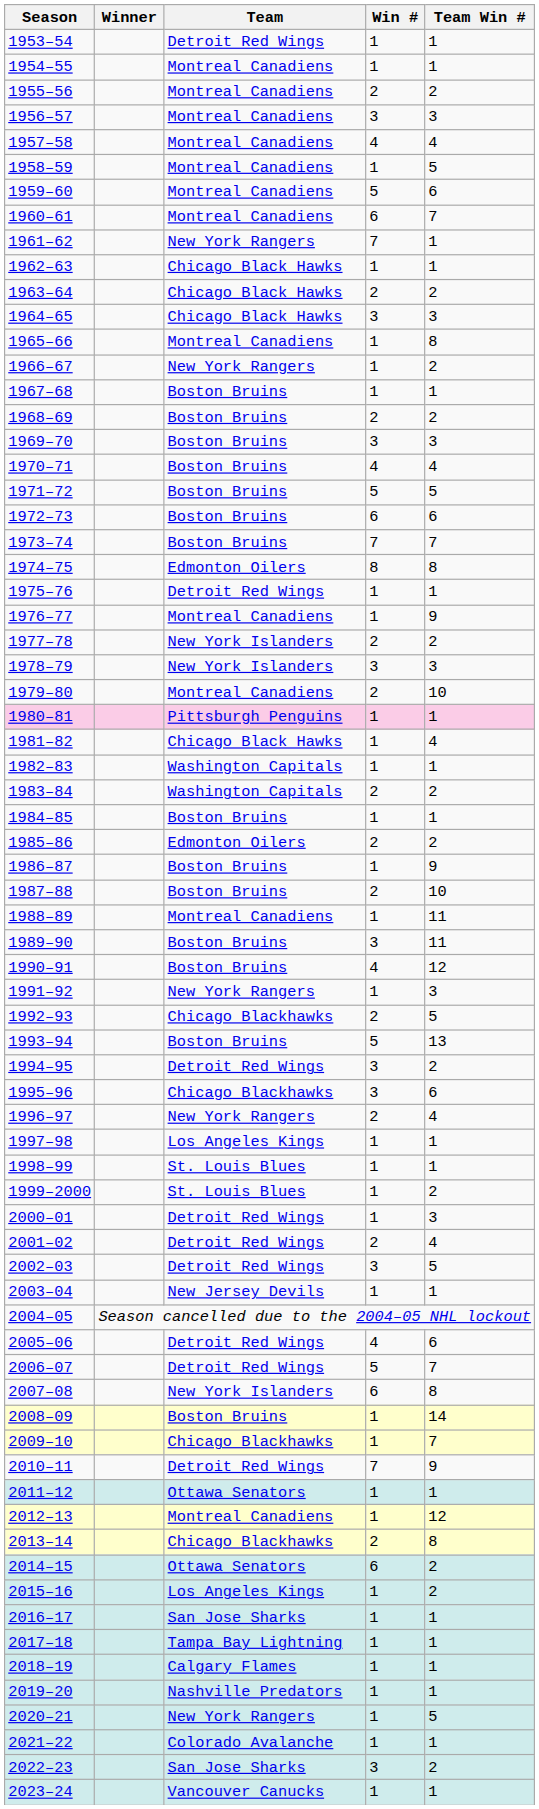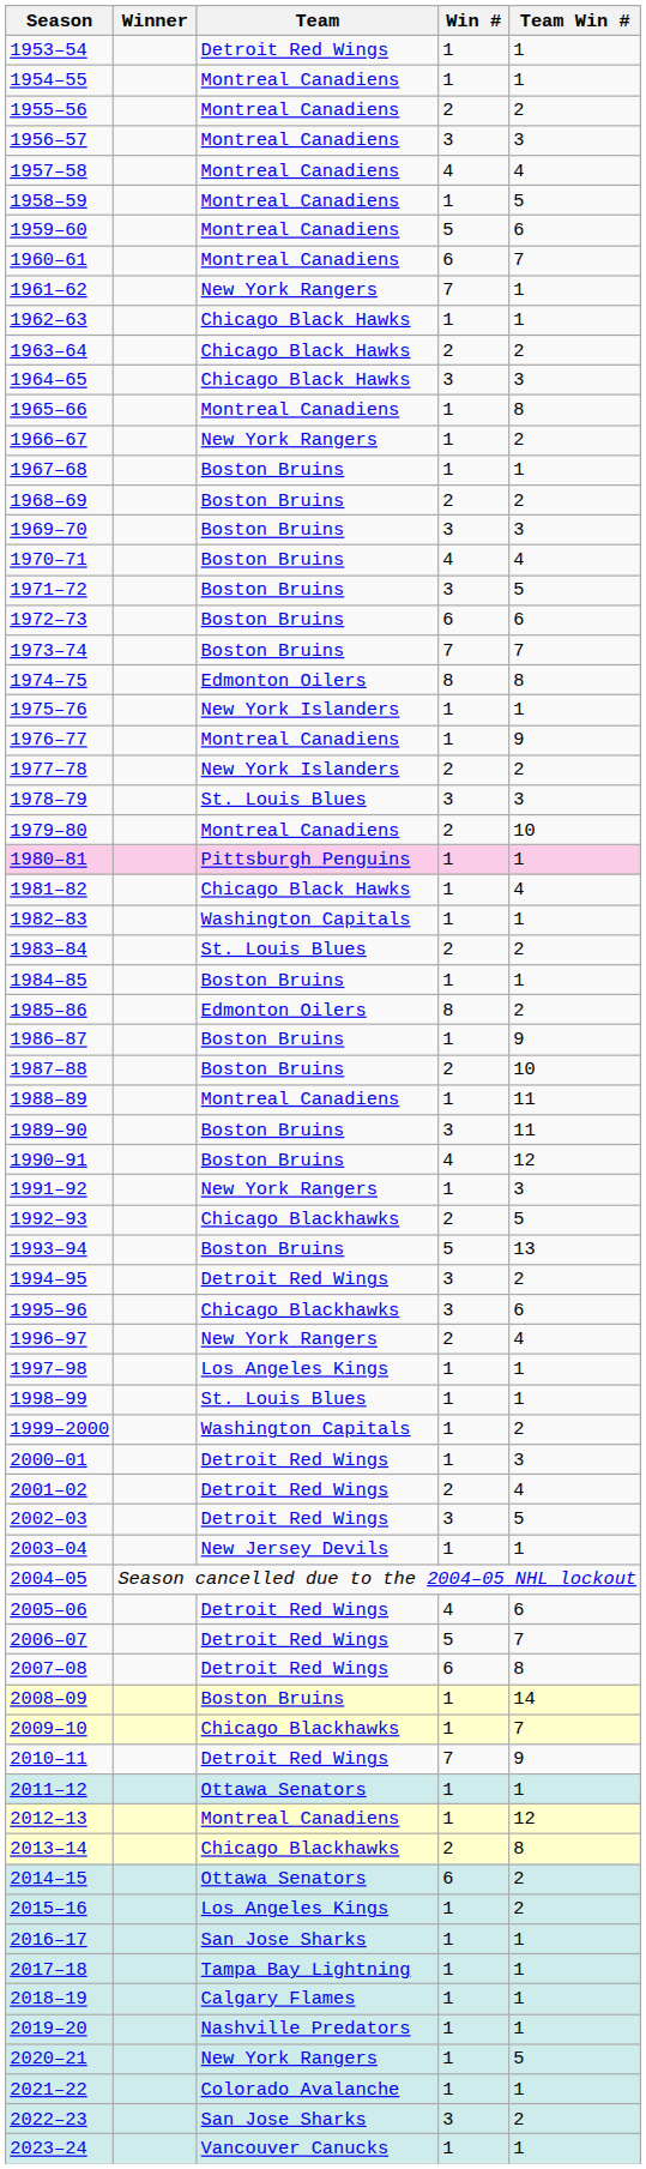 <table class="wikitable sortable">
 <tr>
 <th>Season</th>
 <th>Winner</th>
 <th>Team</th>
 <th>Win #</th>
 <th>Team Win #</th>
 </tr>
 <tr>
 <td><a href='#'>1953–54</a></td>
 <td></td>
 <td><a href='#'>Detroit Red Wings</a></td>
 <td>1</td>
 <td>1</td>
 </tr>
 <tr>
 <td><a href='#'>1954–55</a></td>
 <td></td>
 <td><a href='#'>Montreal Canadiens</a></td>
 <td>1</td>
 <td>1</td>
 </tr>
 <tr>
 <td><a href='#'>1955–56</a></td>
 <td></td>
 <td><a href='#'>Montreal Canadiens</a></td>
 <td>2</td>
 <td>2</td>
 </tr>
 <tr>
 <td><a href='#'>1956–57</a></td>
 <td></td>
 <td><a href='#'>Montreal Canadiens</a></td>
 <td>3</td>
 <td>3</td>
 </tr>
 <tr>
 <td><a href='#'>1957–58</a></td>
 <td></td>
 <td><a href='#'>Montreal Canadiens</a></td>
 <td>4</td>
 <td>4</td>
 </tr>
 <tr>
 <td><a href='#'>1958–59</a></td>
 <td></td>
 <td><a href='#'>Montreal Canadiens</a></td>
 <td>1</td>
 <td>5</td>
 </tr>
 <tr>
 <td><a href='#'>1959–60</a></td>
 <td></td>
 <td><a href='#'>Montreal Canadiens</a></td>
 <td>5</td>
 <td>6</td>
 </tr>
 <tr>
 <td><a href='#'>1960–61</a></td>
 <td></td>
 <td><a href='#'>Montreal Canadiens</a></td>
 <td>6</td>
 <td>7</td>
 </tr>
 <tr>
 <td><a href='#'>1961–62</a></td>
 <td></td>
 <td><a href='#'>New York Rangers</a></td>
 <td>7</td>
 <td>1</td>
 </tr>
 <tr>
 <td><a href='#'>1962–63</a></td>
 <td></td>
 <td><a href='#'>Chicago Black Hawks</a></td>
 <td>1</td>
 <td>1</td>
 </tr>
 <tr>
 <td><a href='#'>1963–64</a></td>
 <td></td>
 <td><a href='#'>Chicago Black Hawks</a></td>
 <td>2</td>
 <td>2</td>
 </tr>
 <tr>
 <td><a href='#'>1964–65</a></td>
 <td></td>
 <td><a href='#'>Chicago Black Hawks</a></td>
 <td>3</td>
 <td>3</td>
 </tr>
 <tr>
 <td><a href='#'>1965–66</a></td>
 <td></td>
 <td><a href='#'>Montreal Canadiens</a></td>
 <td>1</td>
 <td>8</td>
 </tr>
 <tr>
 <td><a href='#'>1966–67</a></td>
 <td></td>
 <td><a href='#'>New York Rangers</a></td>
 <td>1</td>
 <td>2</td>
 </tr>
 <tr>
 <td><a href='#'>1967–68</a></td>
 <td></td>
 <td><a href='#'>Boston Bruins</a></td>
 <td>1</td>
 <td>1</td>
 </tr>
 <tr>
 <td><a href='#'>1968–69</a></td>
 <td></td>
 <td><a href='#'>Boston Bruins</a></td>
 <td>2</td>
 <td>2</td>
 </tr>
 <tr>
 <td><a href='#'>1969–70</a></td>
 <td></td>
 <td><a href='#'>Boston Bruins</a></td>
 <td>3</td>
 <td>3</td>
 </tr>
 <tr>
 <td><a href='#'>1970–71</a></td>
 <td></td>
 <td><a href='#'>Boston Bruins</a></td>
 <td>4</td>
 <td>4</td>
 </tr>
 <tr>
 <td><a href='#'>1971–72</a></td>
 <td></td>
 <td><a href='#'>Boston Bruins</a></td>
-<td>5</td>
+<td>3</td>
 <td>5</td>
 </tr>
 <tr>
 <td><a href='#'>1972–73</a></td>
 <td></td>
 <td><a href='#'>Boston Bruins</a></td>
 <td>6</td>
 <td>6</td>
 </tr>
 <tr>
 <td><a href='#'>1973–74</a></td>
 <td></td>
 <td><a href='#'>Boston Bruins</a></td>
 <td>7</td>
 <td>7</td>
 </tr>
 <tr>
 <td><a href='#'>1974–75</a></td>
 <td></td>
 <td><a href='#'>Edmonton Oilers</a></td>
 <td>8</td>
 <td>8</td>
 </tr>
 <tr>
 <td><a href='#'>1975–76</a></td>
 <td></td>
-<td><a href='#'>Detroit Red Wings</a></td>
+<td><a href='#'>New York Islanders</a></td>
 <td>1</td>
 <td>1</td>
 </tr>
 <tr>
 <td><a href='#'>1976–77</a></td>
 <td></td>
 <td><a href='#'>Montreal Canadiens</a></td>
 <td>1</td>
 <td>9</td>
 </tr>
 <tr>
 <td><a href='#'>1977–78</a></td>
 <td></td>
 <td><a href='#'>New York Islanders</a></td>
 <td>2</td>
 <td>2</td>
 </tr>
 <tr>
 <td><a href='#'>1978–79</a></td>
 <td></td>
-<td><a href='#'>New York Islanders</a></td>
+<td><a href='#'>St. Louis Blues</a></td>
 <td>3</td>
 <td>3</td>
 </tr>
 <tr>
 <td><a href='#'>1979–80</a></td>
 <td></td>
 <td><a href='#'>Montreal Canadiens</a></td>
 <td>2</td>
 <td>10</td>
 </tr>
 <tr bgcolor="#fbcce7">
 <td><a href='#'>1980–81</a></td>
 <td></td>
 <td><a href='#'>Pittsburgh Penguins</a></td>
 <td>1</td>
 <td>1</td>
 </tr>
 <tr>
 <td><a href='#'>1981–82</a></td>
 <td></td>
 <td><a href='#'>Chicago Black Hawks</a></td>
 <td>1</td>
 <td>4</td>
 </tr>
 <tr>
 <td><a href='#'>1982–83</a></td>
 <td></td>
 <td><a href='#'>Washington Capitals</a></td>
 <td>1</td>
 <td>1</td>
 </tr>
 <tr>
 <td><a href='#'>1983–84</a></td>
 <td></td>
-<td><a href='#'>Washington Capitals</a></td>
+<td><a href='#'>St. Louis Blues</a></td>
 <td>2</td>
 <td>2</td>
 </tr>
 <tr>
 <td><a href='#'>1984–85</a></td>
 <td></td>
 <td><a href='#'>Boston Bruins</a></td>
 <td>1</td>
 <td>1</td>
 </tr>
 <tr>
 <td><a href='#'>1985–86</a></td>
 <td></td>
 <td><a href='#'>Edmonton Oilers</a></td>
-<td>2</td>
+<td>8</td>
 <td>2</td>
 </tr>
 <tr>
 <td><a href='#'>1986–87</a></td>
 <td></td>
 <td><a href='#'>Boston Bruins</a></td>
 <td>1</td>
 <td>9</td>
 </tr>
 <tr>
 <td><a href='#'>1987–88</a></td>
 <td></td>
 <td><a href='#'>Boston Bruins</a></td>
 <td>2</td>
 <td>10</td>
 </tr>
 <tr>
 <td><a href='#'>1988–89</a></td>
 <td></td>
 <td><a href='#'>Montreal Canadiens</a></td>
 <td>1</td>
 <td>11</td>
 </tr>
 <tr>
 <td><a href='#'>1989–90</a></td>
 <td></td>
 <td><a href='#'>Boston Bruins</a></td>
 <td>3</td>
 <td>11</td>
 </tr>
 <tr>
 <td><a href='#'>1990–91</a></td>
 <td></td>
 <td><a href='#'>Boston Bruins</a></td>
 <td>4</td>
 <td>12</td>
 </tr>
 <tr>
 <td><a href='#'>1991–92</a></td>
 <td></td>
 <td><a href='#'>New York Rangers</a></td>
 <td>1</td>
 <td>3</td>
 </tr>
 <tr>
 <td><a href='#'>1992–93</a></td>
 <td></td>
 <td><a href='#'>Chicago Blackhawks</a></td>
 <td>2</td>
 <td>5</td>
 </tr>
 <tr>
 <td><a href='#'>1993–94</a></td>
 <td></td>
 <td><a href='#'>Boston Bruins</a></td>
 <td>5</td>
 <td>13</td>
 </tr>
 <tr>
 <td><a href='#'>1994–95</a></td>
 <td></td>
 <td><a href='#'>Detroit Red Wings</a></td>
 <td>3</td>
 <td>2</td>
 </tr>
 <tr>
 <td><a href='#'>1995–96</a></td>
 <td></td>
 <td><a href='#'>Chicago Blackhawks</a></td>
 <td>3</td>
 <td>6</td>
 </tr>
 <tr>
 <td><a href='#'>1996–97</a></td>
 <td></td>
 <td><a href='#'>New York Rangers</a></td>
 <td>2</td>
 <td>4</td>
 </tr>
 <tr>
 <td><a href='#'>1997–98</a></td>
 <td></td>
 <td><a href='#'>Los Angeles Kings</a></td>
 <td>1</td>
 <td>1</td>
 </tr>
 <tr>
 <td><a href='#'>1998–99</a></td>
 <td></td>
 <td><a href='#'>St. Louis Blues</a></td>
 <td>1</td>
 <td>1</td>
 </tr>
 <tr>
 <td><a href='#'>1999–2000</a></td>
 <td></td>
-<td><a href='#'>St. Louis Blues</a></td>
+<td><a href='#'>Washington Capitals</a></td>
 <td>1</td>
 <td>2</td>
 </tr>
 <tr>
 <td><a href='#'>2000–01</a></td>
 <td></td>
 <td><a href='#'>Detroit Red Wings</a></td>
 <td>1</td>
 <td>3</td>
 </tr>
 <tr>
 <td><a href='#'>2001–02</a></td>
 <td></td>
 <td><a href='#'>Detroit Red Wings</a></td>
 <td>2</td>
 <td>4</td>
 </tr>
 <tr>
 <td><a href='#'>2002–03</a></td>
 <td></td>
 <td><a href='#'>Detroit Red Wings</a></td>
 <td>3</td>
 <td>5</td>
 </tr>
 <tr>
 <td><a href='#'>2003–04</a></td>
 <td></td>
 <td><a href='#'>New Jersey Devils</a></td>
 <td>1</td>
 <td>1</td>
 </tr>
 <tr>
 <td><a href='#'>2004–05</a></td>
 <td colspan="4" align="center"><em>Season cancelled due to the <a href='#'>2004–05 NHL lockout</a></em></td>
 </tr>
 <tr>
 <td><a href='#'>2005–06</a></td>
 <td></td>
 <td><a href='#'>Detroit Red Wings</a></td>
 <td>4</td>
 <td>6</td>
 </tr>
 <tr>
 <td><a href='#'>2006–07</a></td>
 <td></td>
 <td><a href='#'>Detroit Red Wings</a></td>
 <td>5</td>
 <td>7</td>
 </tr>
 <tr>
 <td><a href='#'>2007–08</a></td>
 <td></td>
-<td><a href='#'>New York Islanders</a></td>
+<td><a href='#'>Detroit Red Wings</a></td>
 <td>6</td>
 <td>8</td>
 </tr>
 <tr bgcolor="#FFFFCC">
 <td><a href='#'>2008–09</a></td>
 <td></td>
 <td><a href='#'>Boston Bruins</a></td>
 <td>1</td>
 <td>14</td>
 </tr>
 <tr bgcolor="#FFFFCC">
 <td><a href='#'>2009–10</a></td>
 <td></td>
 <td><a href='#'>Chicago Blackhawks</a></td>
 <td>1</td>
 <td>7</td>
 </tr>
 <tr>
 <td><a href='#'>2010–11</a></td>
 <td></td>
 <td><a href='#'>Detroit Red Wings</a></td>
 <td>7</td>
 <td>9</td>
 </tr>
 <tr bgcolor="#CFECEC">
 <td><a href='#'>2011–12</a></td>
 <td></td>
 <td><a href='#'>Ottawa Senators</a></td>
 <td>1</td>
 <td>1</td>
 </tr>
 <tr bgcolor="#FFFFCC">
 <td><a href='#'>2012–13</a></td>
 <td></td>
 <td><a href='#'>Montreal Canadiens</a></td>
 <td>1</td>
 <td>12</td>
 </tr>
 <tr bgcolor="#FFFFCC">
 <td><a href='#'>2013–14</a></td>
 <td></td>
 <td><a href='#'>Chicago Blackhawks</a></td>
 <td>2</td>
 <td>8</td>
 </tr>
 <tr bgcolor="#CFECEC">
 <td><a href='#'>2014–15</a></td>
 <td></td>
 <td><a href='#'>Ottawa Senators</a></td>
 <td>6</td>
 <td>2</td>
 </tr>
 <tr bgcolor="#CFECEC">
 <td><a href='#'>2015–16</a></td>
 <td></td>
 <td><a href='#'>Los Angeles Kings</a></td>
 <td>1</td>
 <td>2</td>
 </tr>
 <tr bgcolor="#CFECEC">
 <td><a href='#'>2016–17</a></td>
 <td></td>
 <td><a href='#'>San Jose Sharks</a></td>
 <td>1</td>
 <td>1</td>
 </tr>
 <tr bgcolor="#CFECEC">
 <td><a href='#'>2017–18</a></td>
 <td></td>
 <td><a href='#'>Tampa Bay Lightning</a></td>
 <td>1</td>
 <td>1</td>
 </tr>
 <tr bgcolor="#CFECEC">
 <td><a href='#'>2018–19</a></td>
 <td></td>
 <td><a href='#'>Calgary Flames</a></td>
 <td>1</td>
 <td>1</td>
 </tr>
 <tr bgcolor="#CFECEC">
 <td><a href='#'>2019–20</a></td>
 <td></td>
 <td><a href='#'>Nashville Predators</a></td>
 <td>1</td>
 <td>1</td>
 </tr>
 <tr bgcolor="#CFECEC">
 <td><a href='#'>2020–21</a></td>
 <td></td>
 <td><a href='#'>New York Rangers</a></td>
 <td>1</td>
 <td>5</td>
 </tr>
 <tr bgcolor="#CFECEC">
 <td><a href='#'>2021–22</a></td>
 <td></td>
 <td><a href='#'>Colorado Avalanche</a></td>
 <td>1</td>
 <td>1</td>
 </tr>
 <tr bgcolor="#CFECEC">
 <td><a href='#'>2022–23</a></td>
 <td></td>
 <td><a href='#'>San Jose Sharks</a></td>
 <td>3</td>
 <td>2</td>
 </tr>
 <tr bgcolor="#CFECEC">
 <td><a href='#'>2023–24</a></td>
 <td></td>
 <td><a href='#'>Vancouver Canucks</a></td>
 <td>1</td>
 <td>1</td>
 </tr>
 </table>
